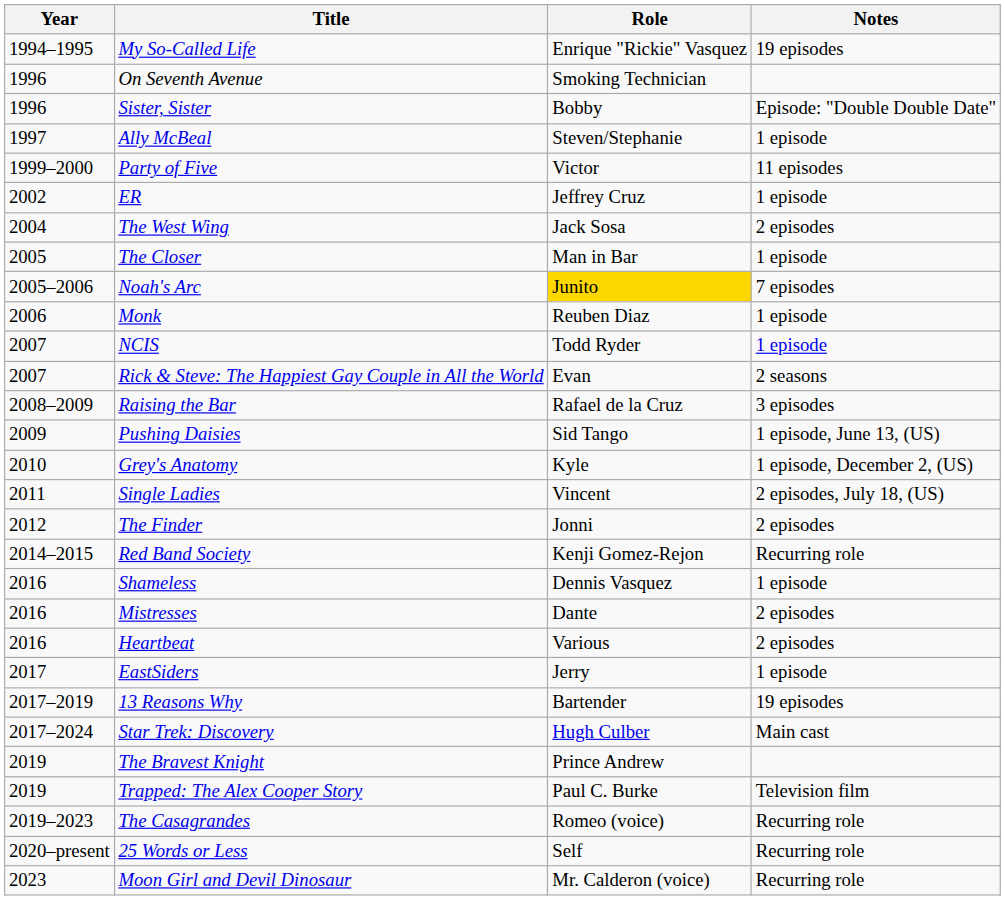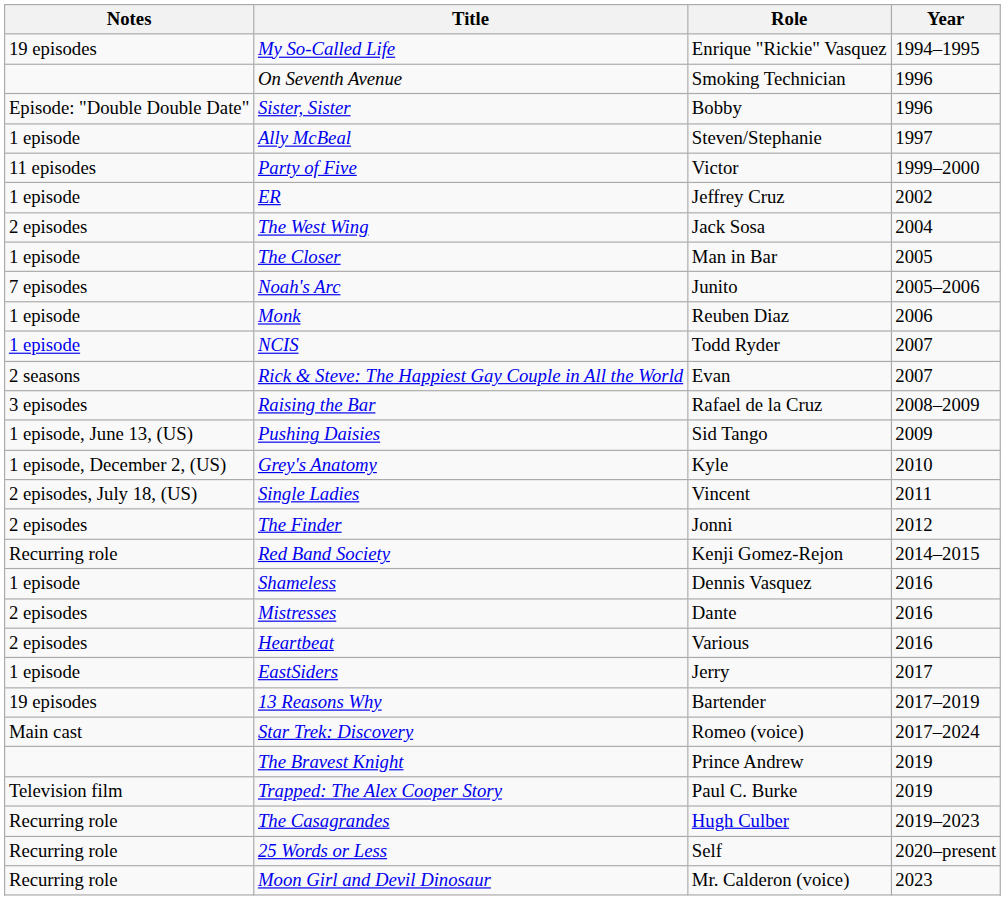 <table class="wikitable">
 <tr>
-<th>Year</th>
+<th>Notes</th>
 <th>Title</th>
 <th>Role</th>
-<th>Notes</th>
+<th>Year</th>
 </tr>
 <tr>
-<td>1994–1995</td>
+<td>19 episodes</td>
 <td><em><a href='#'>My So-Called Life</a></em></td>
 <td>Enrique "Rickie" Vasquez</td>
-<td>19 episodes</td>
+<td>1994–1995</td>
 </tr>
 <tr>
-<td>1996</td>
+<td></td>
 <td><em>On Seventh Avenue</em></td>
 <td>Smoking Technician</td>
-<td></td>
+<td>1996</td>
 </tr>
 <tr>
-<td>1996</td>
+<td>Episode: "Double Double Date"</td>
 <td><em><a href='#'>Sister, Sister</a></em></td>
 <td>Bobby</td>
-<td>Episode: "Double Double Date"</td>
+<td>1996</td>
 </tr>
 <tr>
-<td>1997</td>
+<td>1 episode</td>
 <td><em><a href='#'>Ally McBeal</a></em></td>
 <td>Steven/Stephanie</td>
-<td>1 episode</td>
+<td>1997</td>
 </tr>
 <tr>
-<td>1999–2000</td>
+<td>11 episodes</td>
 <td><em><a href='#'>Party of Five</a></em></td>
 <td>Victor</td>
-<td>11 episodes</td>
+<td>1999–2000</td>
 </tr>
 <tr>
-<td>2002</td>
+<td>1 episode</td>
 <td><em><a href='#'>ER</a></em></td>
 <td>Jeffrey Cruz</td>
-<td>1 episode</td>
+<td>2002</td>
 </tr>
 <tr>
-<td>2004</td>
+<td>2 episodes</td>
 <td><em><a href='#'>The West Wing</a></em></td>
 <td>Jack Sosa</td>
-<td>2 episodes</td>
+<td>2004</td>
 </tr>
 <tr>
-<td>2005</td>
+<td>1 episode</td>
 <td><em><a href='#'>The Closer</a></em></td>
 <td>Man in Bar</td>
-<td>1 episode</td>
+<td>2005</td>
 </tr>
 <tr>
+<td>7 episodes</td>
+<td><em><a href='#'>Noah's Arc</a></em></td>
+<td>Junito</td>
 <td>2005–2006</td>
-<td><em><a href='#'>Noah's Arc</a></em></td>
-<td style="background: gold;">Junito</td>
-<td>7 episodes</td>
 </tr>
 <tr>
-<td>2006</td>
+<td>1 episode</td>
 <td><em><a href='#'>Monk</a></em></td>
 <td>Reuben Diaz</td>
-<td>1 episode</td>
+<td>2006</td>
 </tr>
 <tr>
-<td>2007</td>
+<td><a href='#'>1 episode</a></td>
 <td><em><a href='#'>NCIS</a></em></td>
 <td>Todd Ryder</td>
-<td><a href='#'>1 episode</a></td>
+<td>2007</td>
 </tr>
 <tr>
-<td>2007</td>
+<td>2 seasons</td>
 <td><em><a href='#'>Rick & Steve: The Happiest Gay Couple in All the World</a></em></td>
 <td>Evan</td>
-<td>2 seasons</td>
+<td>2007</td>
 </tr>
 <tr>
-<td>2008–2009</td>
+<td>3 episodes</td>
 <td><em><a href='#'>Raising the Bar</a></em></td>
 <td>Rafael de la Cruz</td>
-<td>3 episodes</td>
+<td>2008–2009</td>
 </tr>
 <tr>
-<td>2009</td>
+<td>1 episode, June 13, (US)</td>
 <td><em><a href='#'>Pushing Daisies</a></em></td>
 <td>Sid Tango</td>
-<td>1 episode, June 13, (US)</td>
+<td>2009</td>
 </tr>
 <tr>
-<td>2010</td>
+<td>1 episode, December 2, (US)</td>
 <td><em><a href='#'>Grey's Anatomy</a></em></td>
 <td>Kyle</td>
-<td>1 episode, December 2, (US)</td>
+<td>2010</td>
 </tr>
 <tr>
-<td>2011</td>
+<td>2 episodes, July 18, (US)</td>
 <td><em><a href='#'>Single Ladies</a></em></td>
 <td>Vincent</td>
-<td>2 episodes, July 18, (US)</td>
+<td>2011</td>
 </tr>
 <tr>
-<td>2012</td>
+<td>2 episodes</td>
 <td><em><a href='#'>The Finder</a></em></td>
 <td>Jonni</td>
-<td>2 episodes</td>
+<td>2012</td>
 </tr>
 <tr>
-<td>2014–2015</td>
+<td>Recurring role</td>
 <td><em><a href='#'>Red Band Society</a></em></td>
 <td>Kenji Gomez-Rejon</td>
-<td>Recurring role</td>
+<td>2014–2015</td>
 </tr>
 <tr>
-<td>2016</td>
+<td>1 episode</td>
 <td><em><a href='#'>Shameless</a></em></td>
 <td>Dennis Vasquez</td>
-<td>1 episode</td>
+<td>2016</td>
 </tr>
 <tr>
-<td>2016</td>
+<td>2 episodes</td>
 <td><em><a href='#'>Mistresses</a></em></td>
 <td>Dante</td>
-<td>2 episodes</td>
+<td>2016</td>
 </tr>
 <tr>
-<td>2016</td>
+<td>2 episodes</td>
 <td><em><a href='#'>Heartbeat</a></em></td>
 <td>Various</td>
-<td>2 episodes</td>
+<td>2016</td>
 </tr>
 <tr>
-<td>2017</td>
+<td>1 episode</td>
 <td><em><a href='#'>EastSiders</a></em></td>
 <td>Jerry</td>
-<td>1 episode</td>
+<td>2017</td>
 </tr>
 <tr>
-<td>2017–2019</td>
+<td>19 episodes</td>
 <td><em><a href='#'>13 Reasons Why</a></em></td>
 <td>Bartender</td>
-<td>19 episodes</td>
+<td>2017–2019</td>
 </tr>
 <tr>
+<td>Main cast</td>
+<td><em><a href='#'>Star Trek: Discovery</a></em></td>
+<td>Romeo (voice)</td>
 <td>2017–2024</td>
-<td><em><a href='#'>Star Trek: Discovery</a></em></td>
-<td><a href='#'>Hugh Culber</a></td>
-<td>Main cast</td>
 </tr>
 <tr>
-<td>2019</td>
+<td></td>
 <td><em><a href='#'>The Bravest Knight</a></em></td>
 <td>Prince Andrew</td>
-<td></td>
+<td>2019</td>
 </tr>
 <tr>
-<td>2019</td>
+<td>Television film</td>
 <td><em><a href='#'>Trapped: The Alex Cooper Story</a></em></td>
 <td>Paul C. Burke</td>
-<td>Television film</td>
+<td>2019</td>
 </tr>
 <tr>
+<td>Recurring role</td>
+<td><em><a href='#'>The Casagrandes</a></em></td>
+<td><a href='#'>Hugh Culber</a></td>
 <td>2019–2023</td>
-<td><em><a href='#'>The Casagrandes</a></em></td>
-<td>Romeo (voice)</td>
-<td>Recurring role</td>
 </tr>
 <tr>
-<td>2020–present</td>
+<td>Recurring role</td>
 <td><em><a href='#'>25 Words or Less</a></em></td>
 <td>Self</td>
-<td>Recurring role</td>
+<td>2020–present</td>
 </tr>
 <tr>
-<td>2023</td>
+<td>Recurring role</td>
 <td><em><a href='#'>Moon Girl and Devil Dinosaur</a></em></td>
 <td>Mr. Calderon (voice)</td>
-<td>Recurring role</td>
+<td>2023</td>
 </tr>
 </table>
